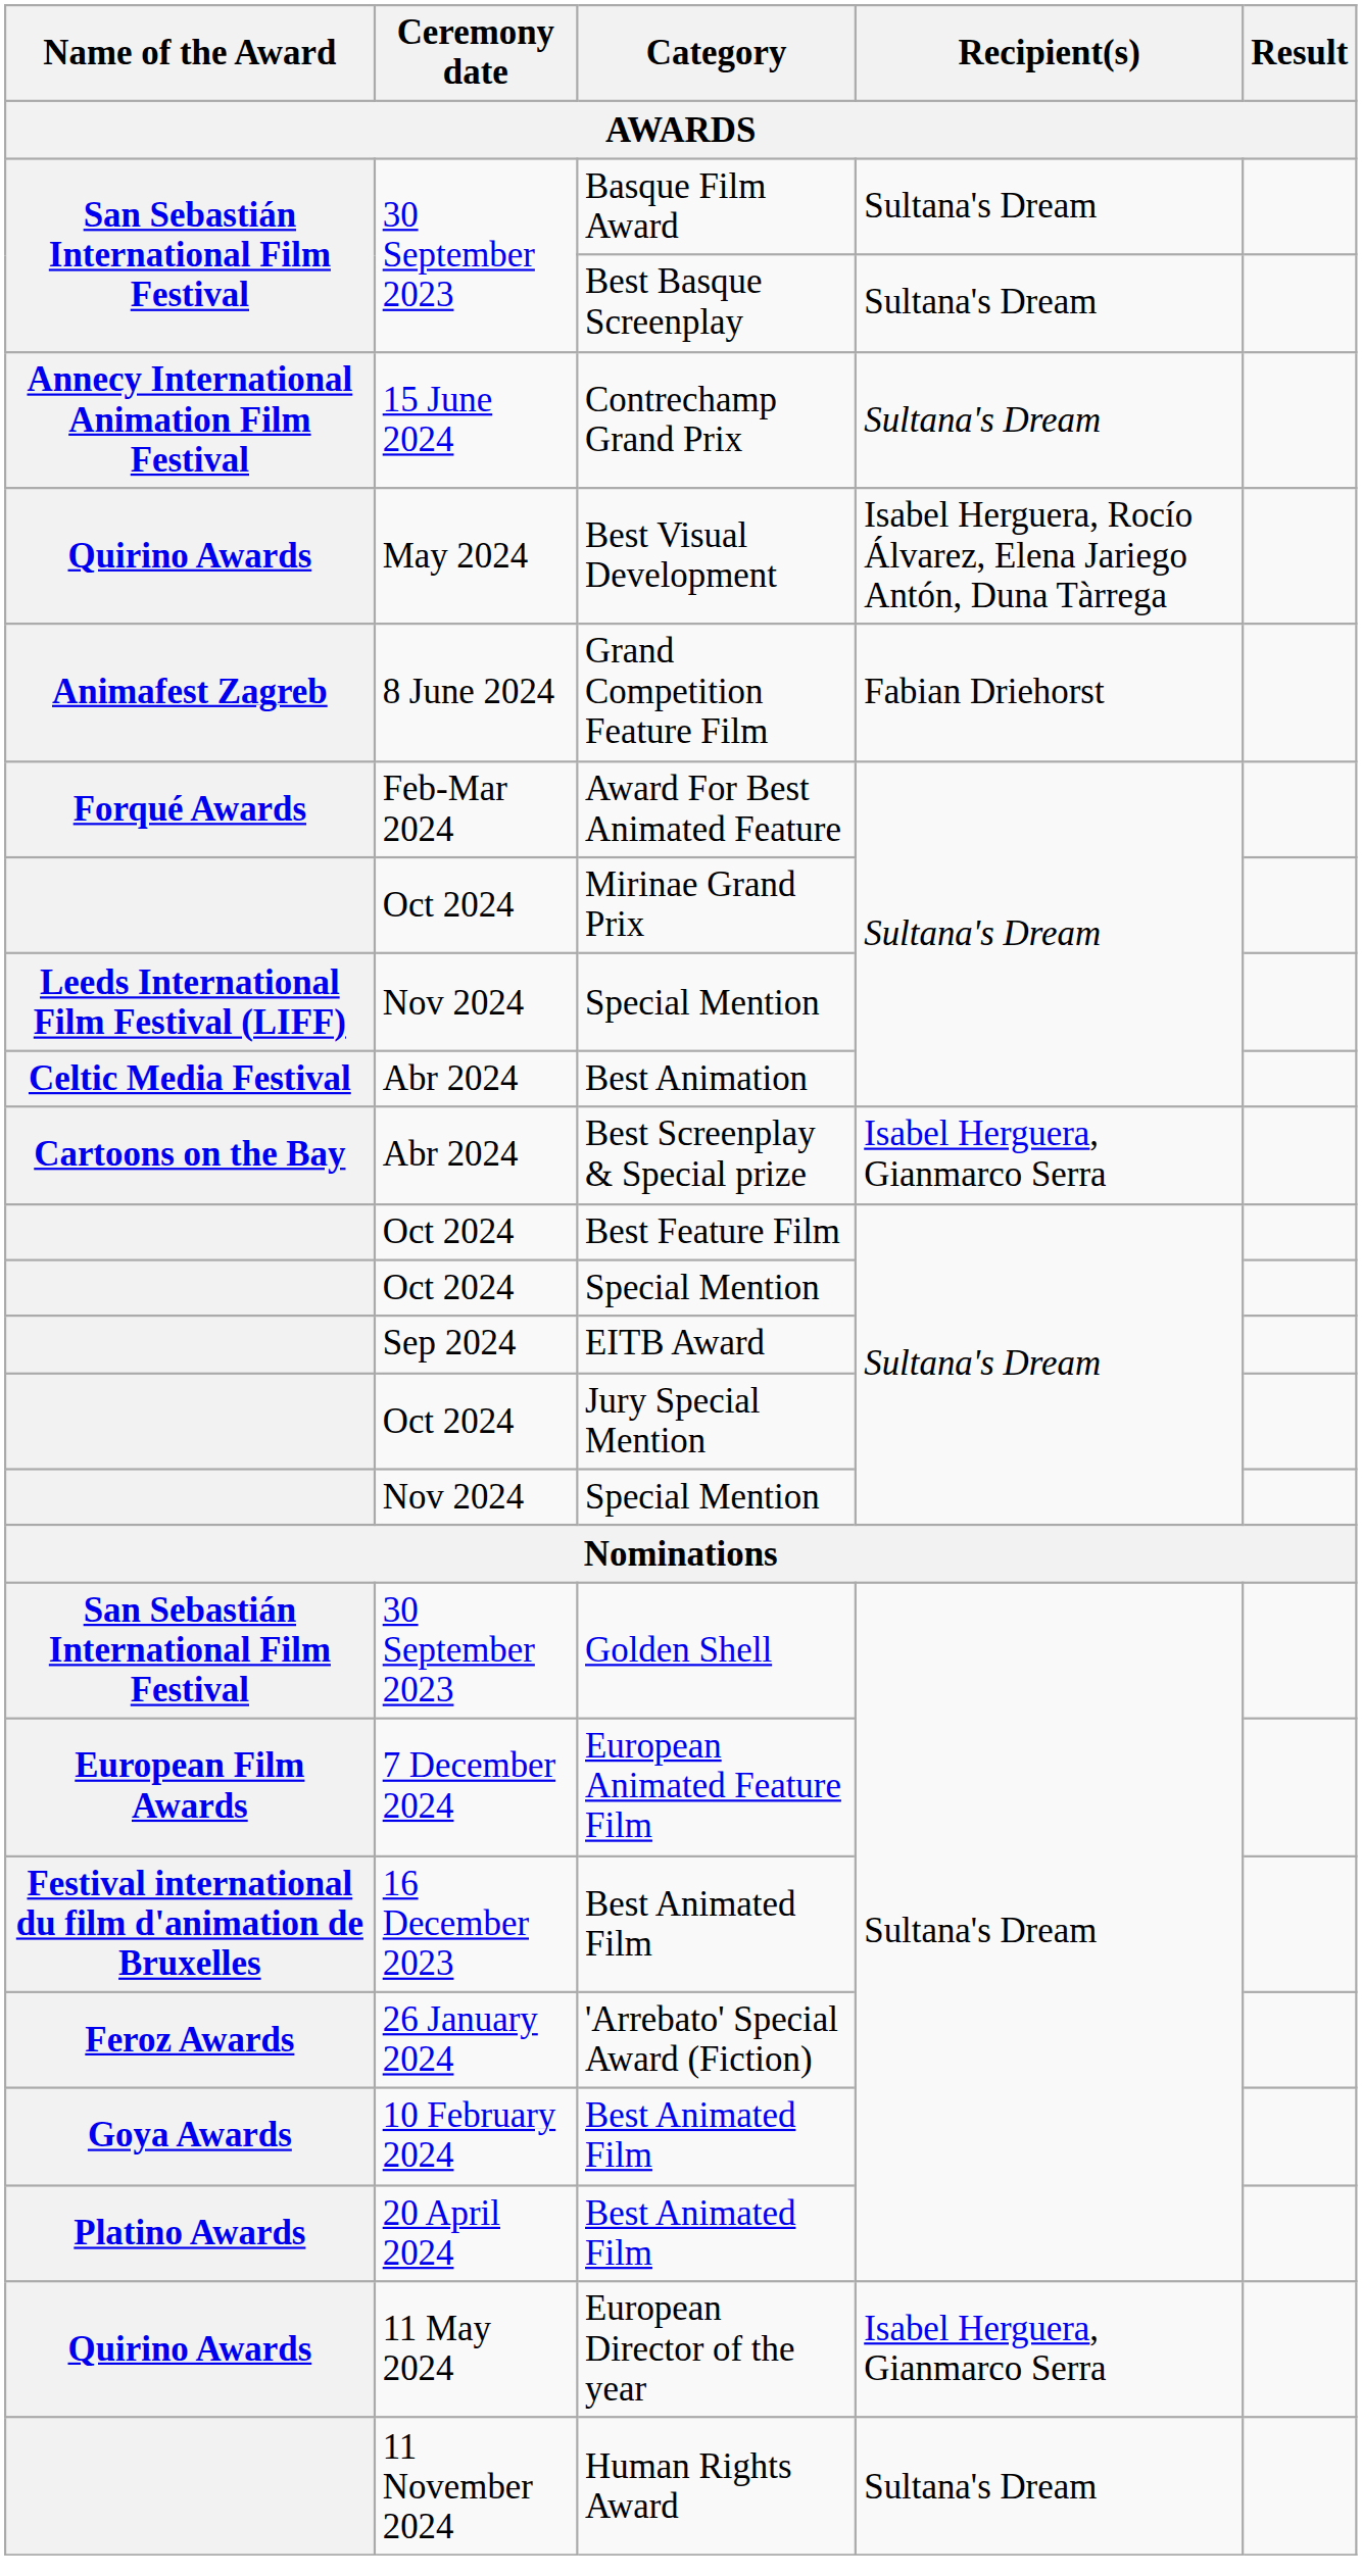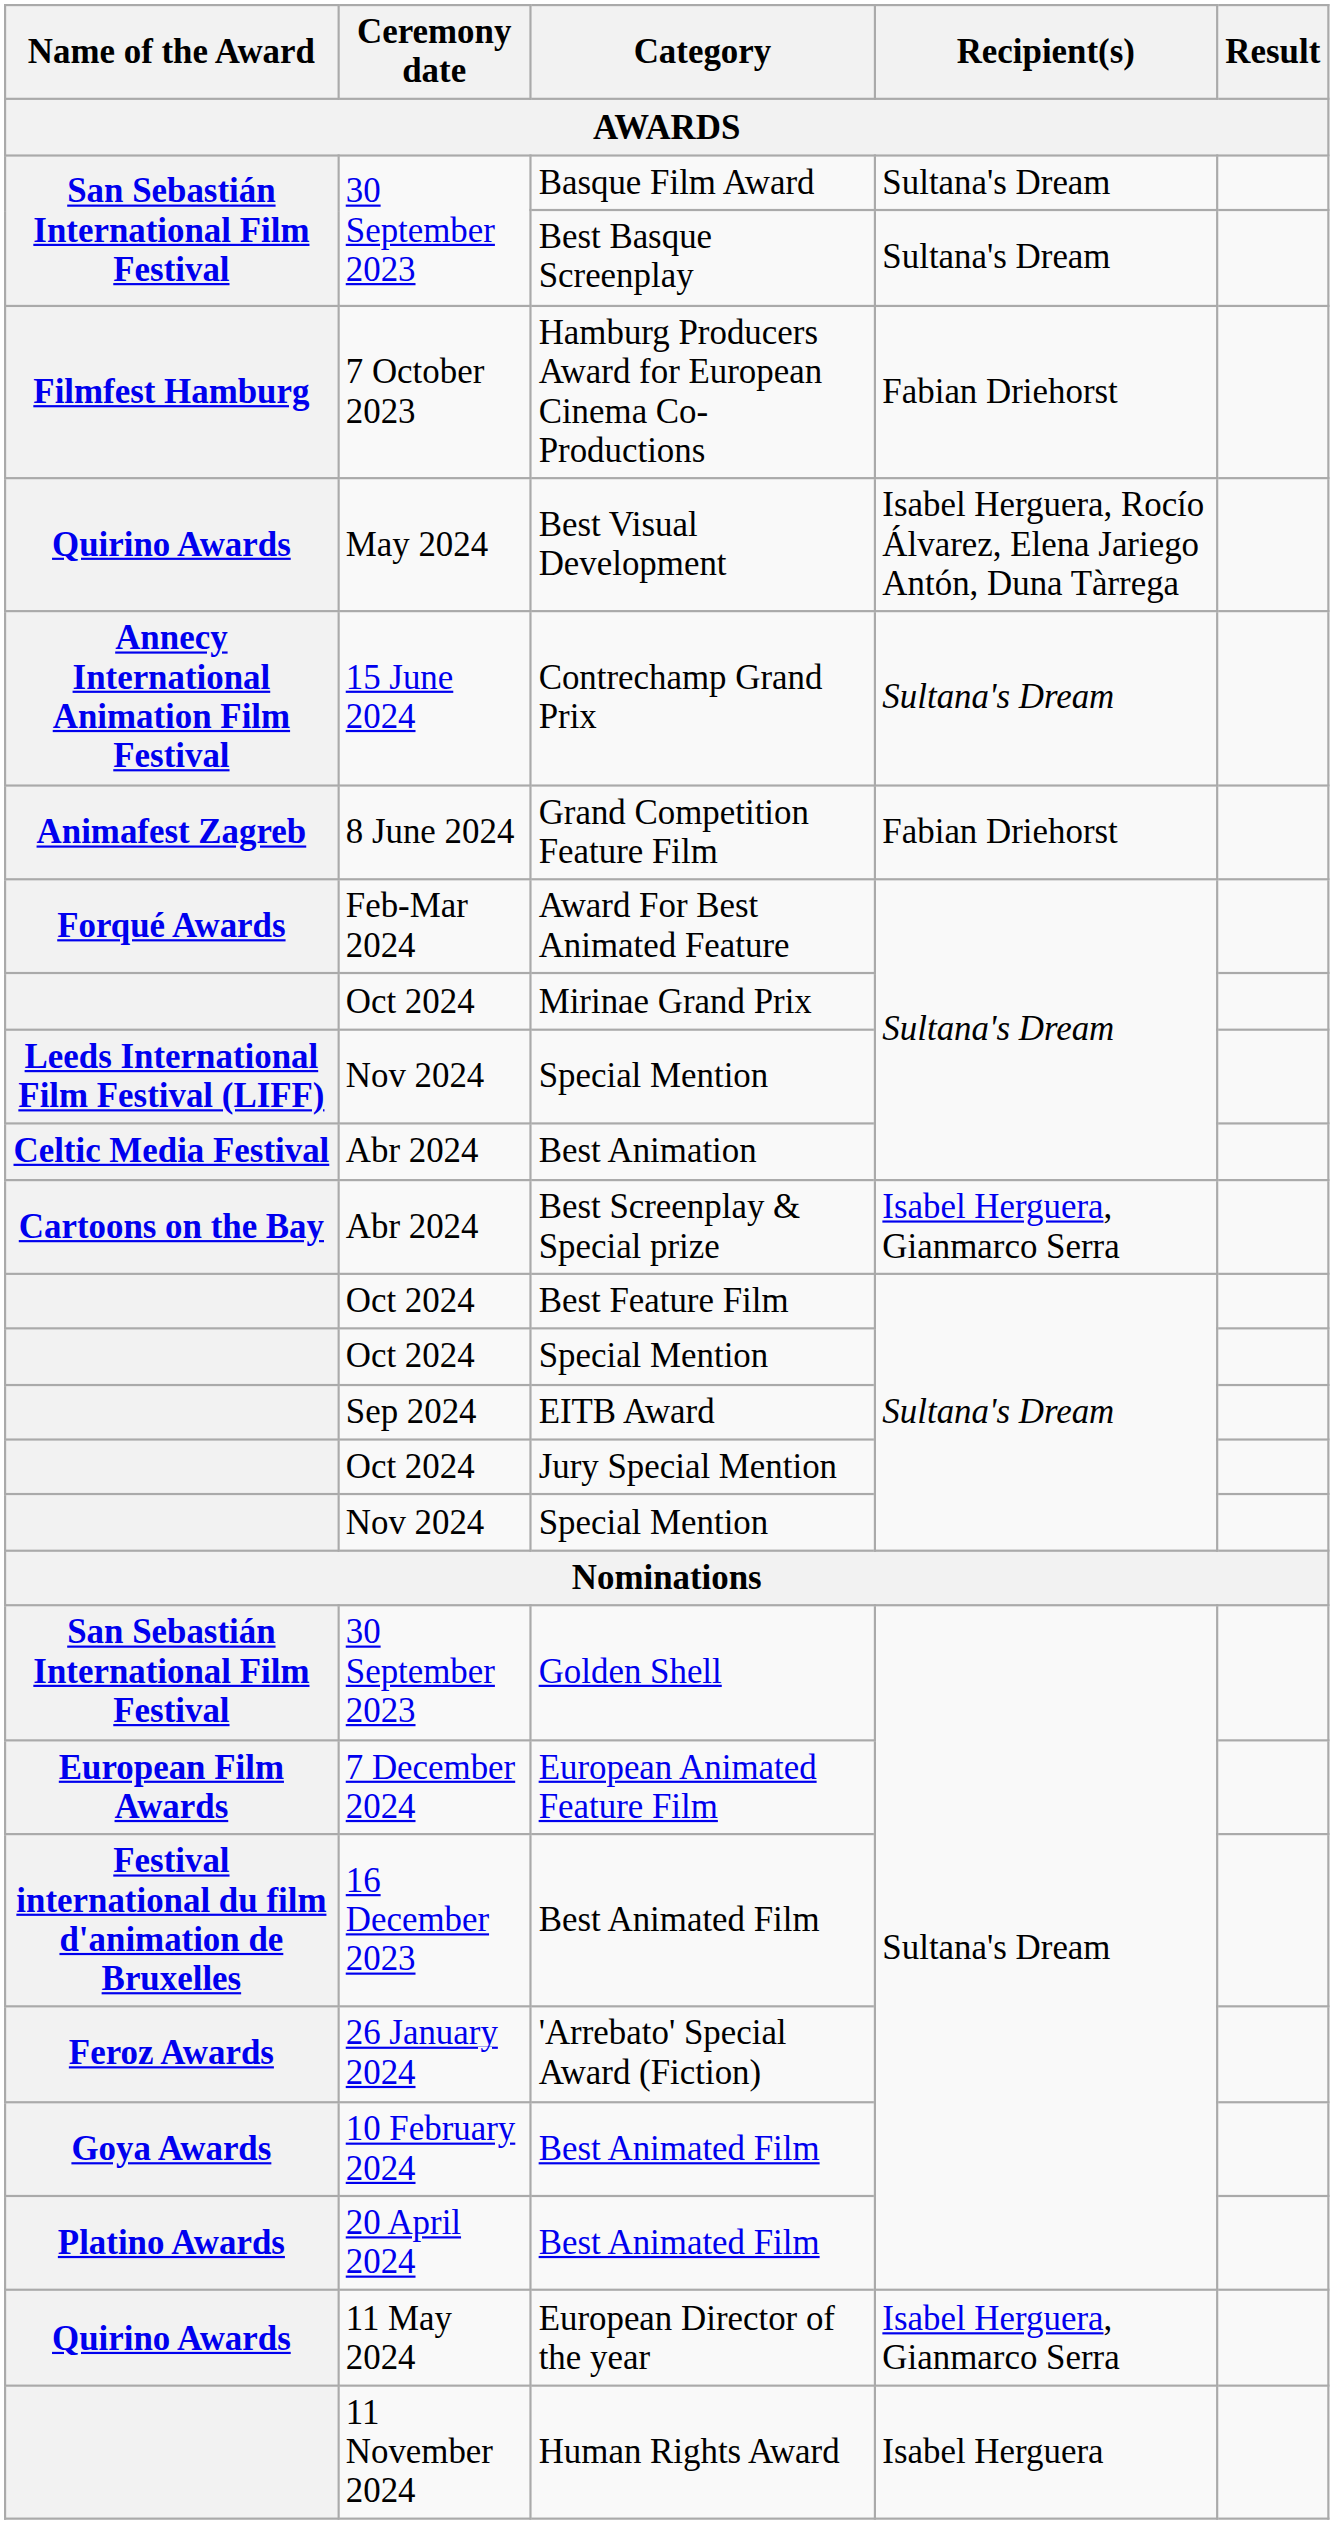 <table class="wikitable sortable plainrowheaders">
 <tr>
 <th scope="col">Name of the Award</th>
 <th scope="col">Ceremony date</th>
 <th scope="col">Category</th>
 <th scope="col">Recipient(s)</th>
 <th scope="col">Result</th>
 </tr>
 <tr>
 <th colspan="5">AWARDS</th>
 </tr>
 <tr>
 <th rowspan="2"><a href='#'>San Sebastián International Film Festival</a></th>
 <td rowspan="2"><a href='#'>30 September 2023</a></td>
 <td>Basque Film Award</td>
 <td Sultana's Dream>Sultana's Dream</td>
 <td></td>
 </tr>
 <tr>
 <td>Best Basque Screenplay</td>
 <td>Sultana's Dream</td>
 <td></td>
 </tr>
 <tr>
-<th scope="row"><a href='#'>Annecy International Animation Film Festival</a></th>
-<td><a href='#'>15 June 2024</a></td>
-<td>Contrechamp Grand Prix</td>
-<td><em>Sultana's Dream</em></td>
+<th scope="row"><a href='#'>Filmfest Hamburg</a></th>
+<td>7 October 2023</td>
+<td>Hamburg Producers Award for European Cinema Co-Productions</td>
+<td>Fabian Driehorst</td>
 <td></td>
 </tr>
 <tr>
 <th><a href='#'>Quirino Awards</a></th>
 <td>May 2024</td>
 <td>Best Visual Development</td>
 <td>Isabel Herguera, Rocío Álvarez, Elena Jariego Antón, Duna Tàrrega</td>
+<td></td>
+</tr>
+<tr>
+<th scope="row"><a href='#'>Annecy International Animation Film Festival</a></th>
+<td><a href='#'>15 June 2024</a></td>
+<td>Contrechamp Grand Prix</td>
+<td><em>Sultana's Dream</em></td>
 <td></td>
 </tr>
 <tr>
 <th scope="row"><a href='#'>Animafest Zagreb</a></th>
 <td>8 June 2024</td>
 <td>Grand Competition Feature Film</td>
 <td>Fabian Driehorst</td>
 <td></td>
 </tr>
 <tr>
 <th><a href='#'>Forqué Awards</a></th>
 <td>Feb-Mar 2024</td>
 <td>Award For Best Animated Feature</td>
 <td rowspan="4"><em>Sultana's Dream</em></td>
 <td></td>
 </tr>
 <tr>
 <th></th>
 <td>Oct 2024</td>
 <td>Mirinae Grand Prix</td>
 <td></td>
 </tr>
 <tr>
 <th><a href='#'>Leeds International Film Festival (LIFF)</a></th>
 <td>Nov 2024</td>
 <td>Special Mention</td>
 <td></td>
 </tr>
 <tr>
 <th><a href='#'>Celtic Media Festival</a></th>
 <td>Abr 2024</td>
 <td>Best Animation</td>
 <td></td>
 </tr>
 <tr>
 <th><a href='#'>Cartoons on the Bay</a></th>
 <td>Abr 2024</td>
 <td>Best Screenplay & Special prize</td>
 <td><a href='#'>Isabel Herguera</a>, Gianmarco Serra</td>
 <td></td>
 </tr>
 <tr>
 <th></th>
 <td>Oct 2024</td>
 <td>Best Feature Film</td>
 <td rowspan="5"><em>Sultana's Dream</em></td>
 <td></td>
 </tr>
 <tr>
 <th></th>
 <td>Oct 2024</td>
 <td>Special Mention</td>
 <td></td>
 </tr>
 <tr>
 <th></th>
 <td>Sep 2024</td>
 <td>EITB Award</td>
 <td></td>
 </tr>
 <tr>
 <th></th>
 <td>Oct 2024</td>
 <td>Jury Special Mention</td>
 <td></td>
 </tr>
 <tr>
 <th></th>
 <td>Nov 2024</td>
 <td>Special Mention</td>
 <td></td>
 </tr>
 <tr>
 <th colspan="5">Nominations</th>
 </tr>
 <tr>
 <th><a href='#'>San Sebastián International Film Festival</a></th>
 <td><a href='#'>30 September 2023</a></td>
 <td><a href='#'>Golden Shell</a></td>
 <td rowspan="6" >Sultana's Dream</td>
 <td></td>
 </tr>
 <tr>
 <th><a href='#'>European Film Awards</a></th>
 <td><a href='#'>7 December 2024</a></td>
 <td><a href='#'>European Animated Feature Film</a></td>
 <td></td>
 </tr>
 <tr>
 <th><a href='#'>Festival international du film d'animation de Bruxelles</a></th>
 <td><a href='#'>16 December 2023</a></td>
 <td>Best Animated Film</td>
 <td></td>
 </tr>
 <tr>
 <th><a href='#'>Feroz Awards</a></th>
 <td><a href='#'>26 January 2024</a></td>
 <td>'Arrebato' Special Award (Fiction)</td>
 <td></td>
 </tr>
 <tr>
 <th><a href='#'>Goya Awards</a></th>
 <td><a href='#'>10 February 2024</a></td>
 <td><a href='#'>Best Animated Film</a></td>
 <td></td>
 </tr>
 <tr>
 <th><a href='#'>Platino Awards</a></th>
 <td><a href='#'>20 April 2024</a></td>
 <td><a href='#'>Best Animated Film</a></td>
 <td></td>
 </tr>
 <tr>
 <th><a href='#'>Quirino Awards</a></th>
 <td>11 May 2024</td>
 <td>European Director of the year</td>
 <td><a href='#'>Isabel Herguera</a>, Gianmarco Serra</td>
 <td></td>
 </tr>
 <tr>
 <th><strong></strong></th>
 <td>11 November 2024</td>
 <td>Human Rights Award</td>
-<td>Sultana's Dream</td>
+<td>Isabel Herguera</td>
 <td></td>
 </tr>
 </table>
